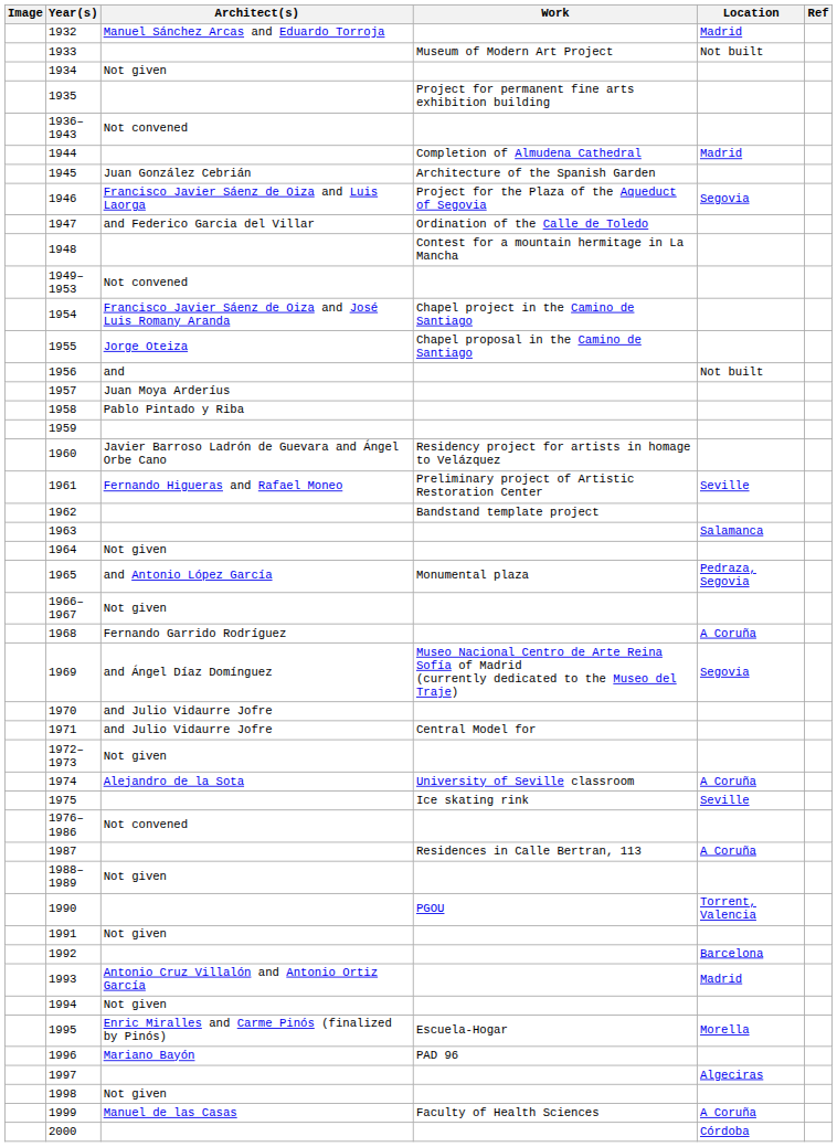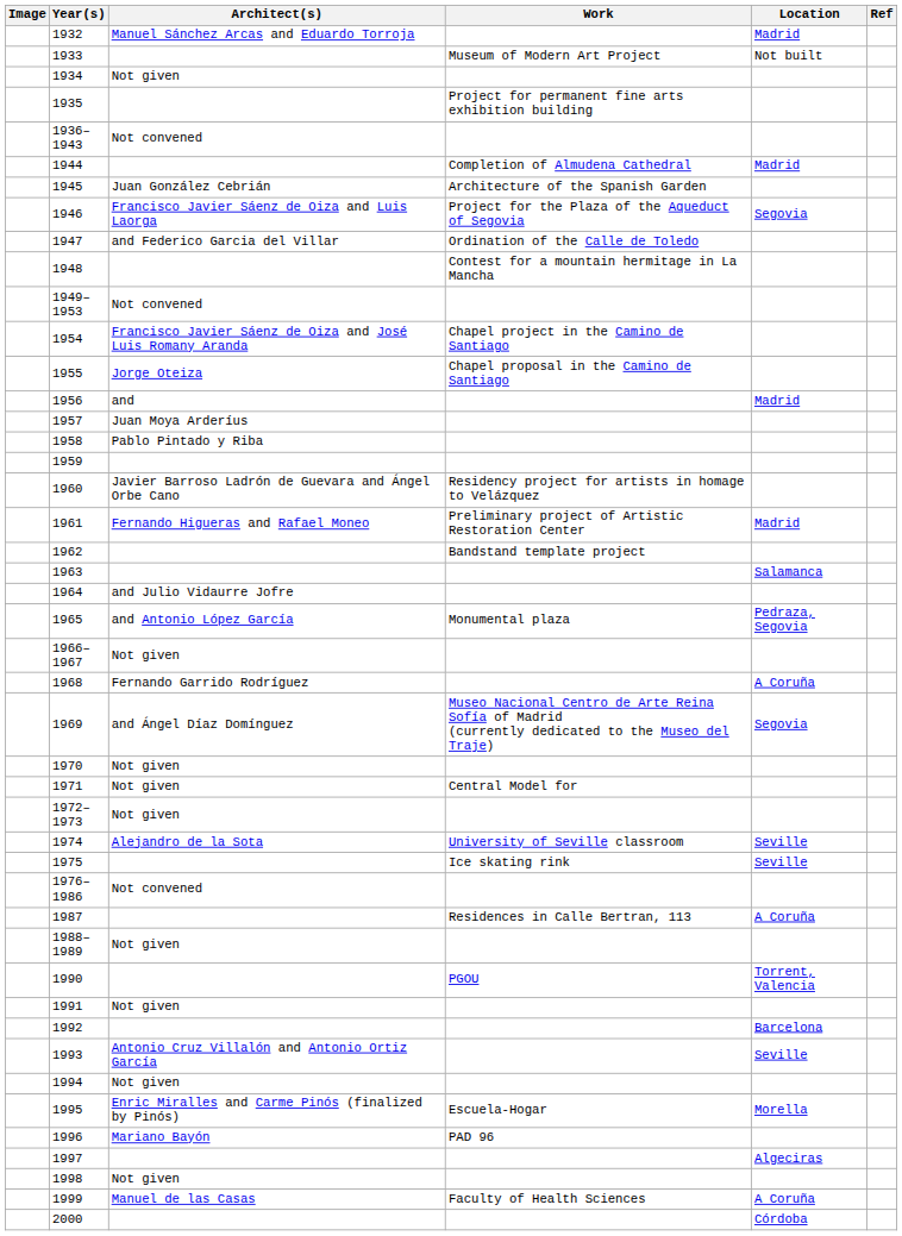 <table class="wikitable sortable" style="vertical-align:top; border: 1px solid #999; background-color:#FFFFFF; font-size:95%" border="0" align="center" valign="top">
 <tr>
 <th width="30px">Image</th>
 <th width="30px">Year(s)</th>
 <th>Architect(s)</th>
 <th>Work</th>
 <th>Location</th>
 <th>Ref</th>
 </tr>
 <tr>
 <td></td>
 <td>1932</td>
 <td><a href='#'>Manuel Sánchez Arcas</a> and <a href='#'>Eduardo Torroja</a></td>
 <td></td>
 <td><a href='#'>Madrid</a></td>
 <td></td>
 </tr>
 <tr>
 <td></td>
 <td>1933</td>
 <td></td>
 <td>Museum of Modern Art Project</td>
 <td>Not built</td>
 <td></td>
 </tr>
 <tr>
 <td></td>
 <td>1934</td>
 <td>Not given</td>
 <td></td>
 <td></td>
 <td></td>
 </tr>
 <tr>
 <td></td>
 <td>1935</td>
 <td></td>
 <td>Project for permanent fine arts exhibition building</td>
 <td></td>
 <td></td>
 </tr>
 <tr>
 <td></td>
 <td>1936–1943</td>
 <td>Not convened</td>
 <td></td>
 <td></td>
 <td></td>
 </tr>
 <tr>
 <td></td>
 <td>1944</td>
 <td></td>
 <td>Completion of <a href='#'>Almudena Cathedral</a></td>
 <td><a href='#'>Madrid</a></td>
 <td></td>
 </tr>
 <tr>
 <td></td>
 <td>1945</td>
 <td>Juan González Cebrián</td>
 <td>Architecture of the Spanish Garden</td>
 <td></td>
 <td></td>
 </tr>
 <tr>
 <td></td>
 <td>1946</td>
 <td><a href='#'>Francisco Javier Sáenz de Oiza</a> and <a href='#'>Luis Laorga</a></td>
 <td>Project for the Plaza of the <a href='#'>Aqueduct of Segovia</a></td>
 <td><a href='#'>Segovia</a></td>
 <td></td>
 </tr>
 <tr>
 <td></td>
 <td>1947</td>
 <td> and Federico Garcia del Villar</td>
 <td>Ordination of the <a href='#'>Calle de Toledo</a></td>
 <td></td>
 <td></td>
 </tr>
 <tr>
 <td></td>
 <td>1948</td>
 <td></td>
 <td>Contest for a mountain hermitage in La Mancha</td>
 <td></td>
 <td></td>
 </tr>
 <tr>
 <td></td>
 <td>1949–1953</td>
 <td>Not convened</td>
 <td></td>
 <td></td>
 <td></td>
 </tr>
 <tr>
 <td></td>
 <td>1954</td>
 <td><a href='#'>Francisco Javier Sáenz de Oiza</a> and <a href='#'>José Luis Romany Aranda</a></td>
 <td>Chapel project in the <a href='#'>Camino de Santiago</a></td>
 <td></td>
 <td></td>
 </tr>
 <tr>
 <td></td>
 <td>1955</td>
 <td><a href='#'>Jorge Oteiza</a></td>
 <td>Chapel proposal in the <a href='#'>Camino de Santiago</a></td>
 <td></td>
 <td></td>
 </tr>
 <tr>
 <td></td>
 <td>1956</td>
 <td> and </td>
 <td></td>
-<td>Not built</td>
+<td><a href='#'>Madrid</a></td>
 <td></td>
 </tr>
 <tr>
 <td></td>
 <td>1957</td>
 <td>Juan Moya Arderíus</td>
 <td></td>
 <td></td>
 <td></td>
 </tr>
 <tr>
 <td></td>
 <td>1958</td>
 <td>Pablo Pintado y Riba</td>
 <td></td>
 <td></td>
 <td></td>
 </tr>
 <tr>
 <td></td>
 <td>1959</td>
 <td></td>
 <td></td>
 <td></td>
 <td></td>
 </tr>
 <tr>
 <td></td>
 <td>1960</td>
 <td>Javier Barroso Ladrón de Guevara and Ángel Orbe Cano</td>
 <td>Residency project for artists in homage to Velázquez</td>
 <td></td>
 <td></td>
 </tr>
 <tr>
 <td></td>
 <td>1961</td>
 <td><a href='#'>Fernando Higueras</a> and <a href='#'>Rafael Moneo</a></td>
 <td>Preliminary project of Artistic Restoration Center</td>
-<td><a href='#'>Seville</a></td>
+<td><a href='#'>Madrid</a></td>
 <td></td>
 </tr>
 <tr>
 <td></td>
 <td>1962</td>
 <td></td>
 <td>Bandstand template project</td>
 <td></td>
 <td></td>
 </tr>
 <tr>
 <td></td>
 <td>1963</td>
 <td></td>
 <td></td>
 <td><a href='#'>Salamanca</a></td>
 <td></td>
 </tr>
 <tr>
 <td></td>
 <td>1964</td>
-<td>Not given</td>
+<td> and Julio Vidaurre Jofre</td>
 <td></td>
 <td></td>
 <td></td>
 </tr>
 <tr>
 <td></td>
 <td>1965</td>
 <td> and <a href='#'>Antonio López García</a></td>
 <td>Monumental plaza</td>
 <td><a href='#'>Pedraza, Segovia</a></td>
 <td></td>
 </tr>
 <tr>
 <td></td>
 <td>1966–1967</td>
 <td>Not given</td>
 <td></td>
 <td></td>
 <td></td>
 </tr>
 <tr>
 <td></td>
 <td>1968</td>
 <td>Fernando Garrido Rodríguez</td>
 <td></td>
 <td><a href='#'>A Coruña</a></td>
 <td></td>
 </tr>
 <tr>
 <td></td>
 <td>1969</td>
 <td> and Ángel Díaz Domínguez</td>
 <td><a href='#'>Museo Nacional Centro de Arte Reina Sofía</a> of Madrid<br>(currently dedicated to the <a href='#'>Museo del Traje</a>)</td>
 <td><a href='#'>Segovia</a></td>
 <td></td>
 </tr>
 <tr>
 <td></td>
 <td>1970</td>
-<td> and Julio Vidaurre Jofre</td>
+<td>Not given</td>
 <td></td>
 <td></td>
 <td></td>
 </tr>
 <tr>
 <td></td>
 <td>1971</td>
-<td> and Julio Vidaurre Jofre</td>
+<td>Not given</td>
 <td>Central Model for </td>
 <td></td>
 <td></td>
 </tr>
 <tr>
 <td></td>
 <td>1972–1973</td>
 <td>Not given</td>
 <td></td>
 <td></td>
 <td></td>
 </tr>
 <tr>
 <td></td>
 <td>1974</td>
 <td><a href='#'>Alejandro de la Sota</a></td>
 <td><a href='#'>University of Seville</a> classroom</td>
-<td><a href='#'>A Coruña</a></td>
+<td><a href='#'>Seville</a></td>
 <td></td>
 </tr>
 <tr>
 <td></td>
 <td>1975</td>
 <td></td>
 <td>Ice skating rink</td>
 <td><a href='#'>Seville</a></td>
 <td></td>
 </tr>
 <tr>
 <td></td>
 <td>1976–1986</td>
 <td>Not convened</td>
 <td></td>
 <td></td>
 <td></td>
 </tr>
 <tr>
 <td></td>
 <td>1987</td>
 <td></td>
 <td>Residences in Calle Bertran, 113</td>
 <td><a href='#'>A Coruña</a></td>
 <td></td>
 </tr>
 <tr>
 <td></td>
 <td>1988–1989</td>
 <td>Not given</td>
 <td></td>
 <td></td>
 <td></td>
 </tr>
 <tr>
 <td></td>
 <td>1990</td>
 <td></td>
 <td><a href='#'>PGOU</a></td>
 <td><a href='#'>Torrent, Valencia</a></td>
 <td></td>
 </tr>
 <tr>
 <td></td>
 <td>1991</td>
 <td>Not given</td>
 <td></td>
 <td></td>
 <td></td>
 </tr>
 <tr>
 <td></td>
 <td>1992</td>
 <td></td>
 <td></td>
 <td><a href='#'>Barcelona</a></td>
 <td></td>
 </tr>
 <tr>
 <td></td>
 <td>1993</td>
 <td><a href='#'>Antonio Cruz Villalón</a> and <a href='#'>Antonio Ortiz García</a></td>
 <td></td>
-<td><a href='#'>Madrid</a></td>
+<td><a href='#'>Seville</a></td>
 <td></td>
 </tr>
 <tr>
 <td></td>
 <td>1994</td>
 <td>Not given</td>
 <td></td>
 <td></td>
 <td></td>
 </tr>
 <tr>
 <td></td>
 <td>1995</td>
 <td><a href='#'>Enric Miralles</a> and <a href='#'>Carme Pinós</a> (finalized by Pinós)</td>
 <td>Escuela-Hogar</td>
 <td><a href='#'>Morella</a></td>
 <td></td>
 </tr>
 <tr>
 <td></td>
 <td>1996</td>
 <td><a href='#'>Mariano Bayón</a></td>
 <td>PAD 96</td>
 <td></td>
 <td></td>
 </tr>
 <tr>
 <td></td>
 <td>1997</td>
 <td></td>
 <td></td>
 <td><a href='#'>Algeciras</a></td>
 <td></td>
 </tr>
 <tr>
 <td></td>
 <td>1998</td>
 <td>Not given</td>
 <td></td>
 <td></td>
 <td></td>
 </tr>
 <tr>
 <td></td>
 <td>1999</td>
 <td><a href='#'>Manuel de las Casas</a></td>
 <td>Faculty of Health Sciences</td>
 <td><a href='#'>A Coruña</a></td>
 <td></td>
 </tr>
 <tr>
 <td></td>
 <td>2000</td>
 <td></td>
 <td></td>
 <td><a href='#'>Córdoba</a></td>
 <td></td>
 </tr>
 </table>
